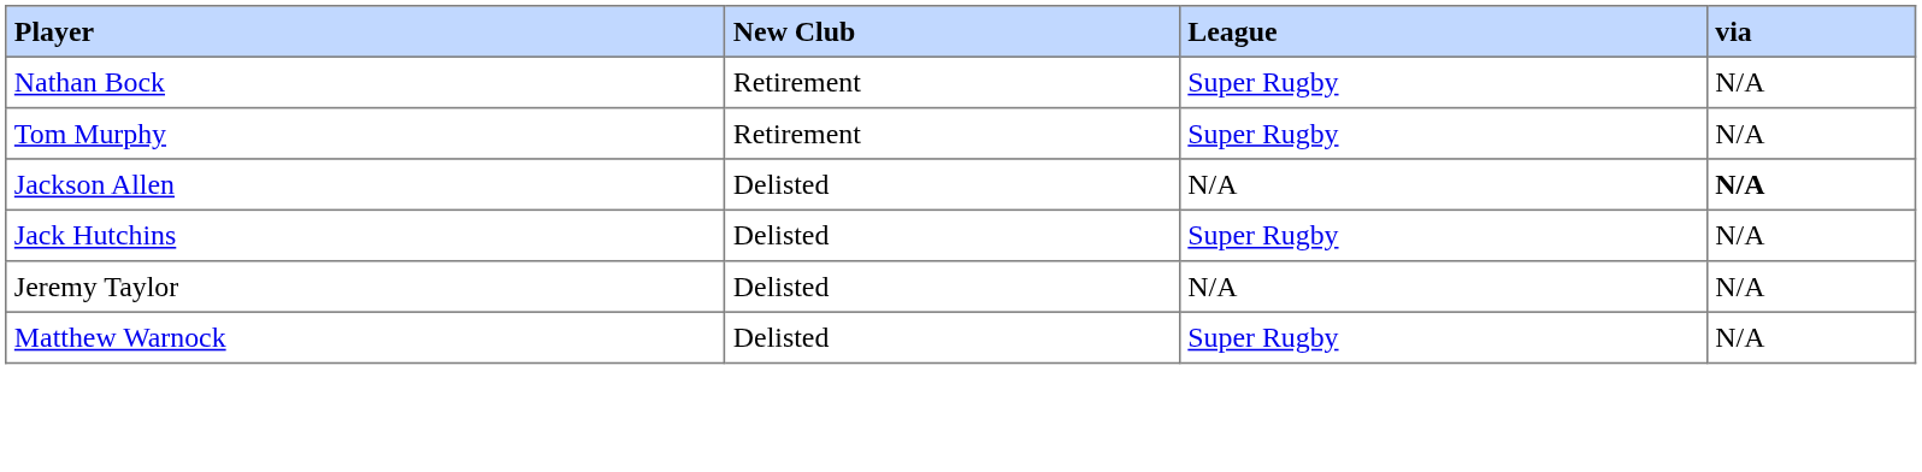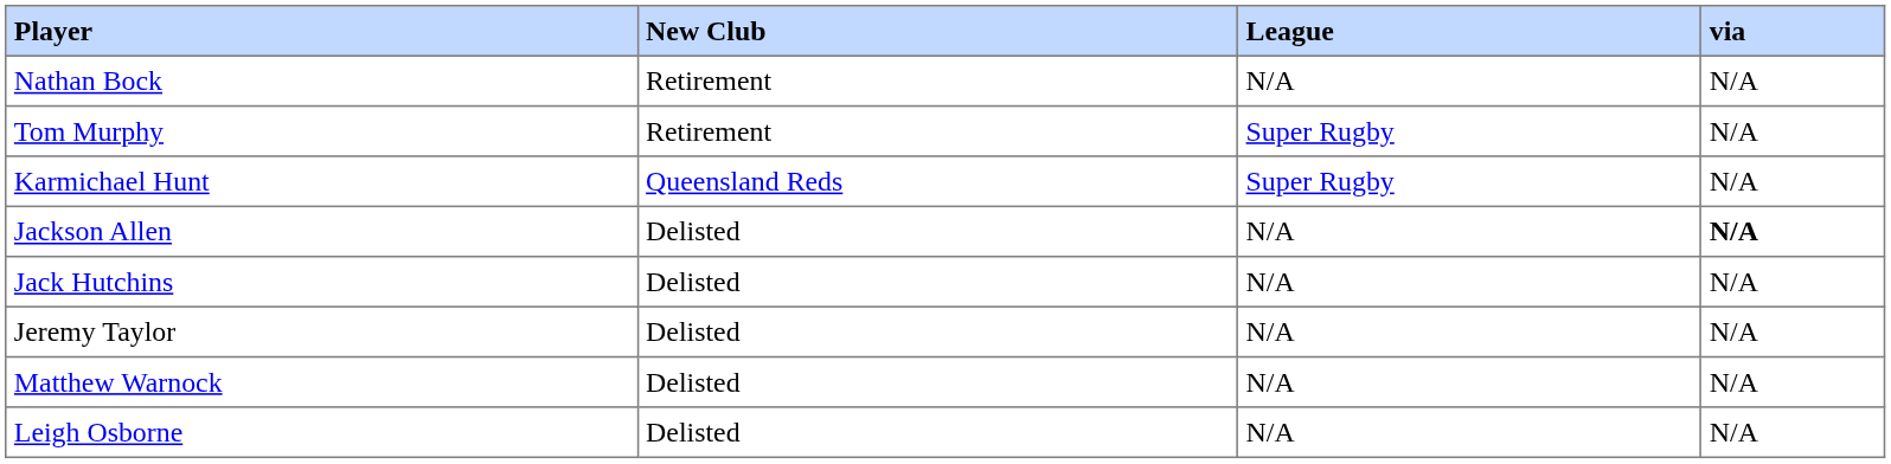 <table border="1" cellpadding="4" cellspacing="0"  style="text-align:left; font-size:95%; border-collapse:collapse; width:80%;">
 <tr style="background:#C1D8FF;">
 <th>Player</th>
 <th>New Club</th>
 <th>League</th>
 <th>via</th>
 </tr>
 <tr>
 <td><a href='#'>Nathan Bock</a></td>
 <td>Retirement</td>
-<td><a href='#'>Super Rugby</a></td>
+<td>N/A</td>
 <td>N/A</td>
 </tr>
 <tr>
 <td><a href='#'>Tom Murphy</a></td>
 <td>Retirement</td>
+<td><a href='#'>Super Rugby</a></td>
+<td>N/A</td>
+</tr>
+<tr>
+<td><a href='#'>Karmichael Hunt</a></td>
+<td><a href='#'>Queensland Reds</a></td>
 <td><a href='#'>Super Rugby</a></td>
 <td>N/A</td>
 </tr>
 <tr>
 <td><a href='#'>Jackson Allen</a></td>
 <td>Delisted</td>
 <td>N/A</td>
 <td><strong>N/A</strong></td>
 </tr>
 <tr>
 <td><a href='#'>Jack Hutchins</a></td>
 <td>Delisted</td>
-<td><a href='#'>Super Rugby</a></td>
+<td>N/A</td>
 <td>N/A</td>
 </tr>
 <tr>
 <td>Jeremy Taylor</td>
 <td>Delisted</td>
 <td>N/A</td>
 <td>N/A</td>
 </tr>
 <tr>
 <td><a href='#'>Matthew Warnock</a></td>
 <td>Delisted</td>
-<td><a href='#'>Super Rugby</a></td>
+<td>N/A</td>
+<td>N/A</td>
+</tr>
+<tr>
+<td><a href='#'>Leigh Osborne</a></td>
+<td>Delisted</td>
+<td>N/A</td>
 <td>N/A</td>
 </tr>
 </table>
